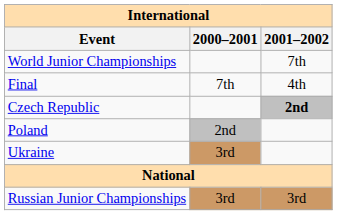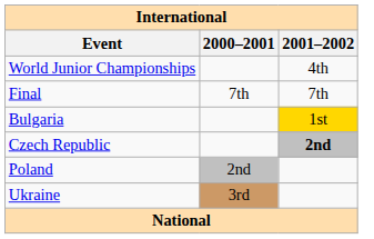 <table class="wikitable" style="text-align:center">
 <tr>
 <th style="background-color: #ffdead; " colspan=3 align=center>International</th>
 </tr>
 <tr>
 <th>Event</th>
 <th>2000–2001</th>
 <th>2001–2002</th>
 </tr>
 <tr>
 <td align=left><a href='#'>World Junior Championships</a></td>
 <td></td>
-<td>7th</td>
+<td>4th</td>
 </tr>
 <tr>
 <td align=left> <a href='#'>Final</a></td>
 <td>7th</td>
-<td>4th</td>
+<td>7th</td>
+</tr>
+<tr>
+<td align=left> <a href='#'>Bulgaria</a></td>
+<td></td>
+<td bgcolor=gold>1st</td>
 </tr>
 <tr>
 <td align=left> <a href='#'>Czech Republic</a></td>
 <td></td>
 <td bgcolor=silver><strong>2nd</strong></td>
 </tr>
 <tr>
 <td align=left> <a href='#'>Poland</a></td>
 <td bgcolor=silver>2nd</td>
 <td></td>
 </tr>
 <tr>
 <td align=left> <a href='#'>Ukraine</a></td>
 <td bgcolor=cc9966>3rd</td>
 <td></td>
 </tr>
 <tr>
 <th style="background-color: #ffdead; " colspan=3 align=center>National</th>
 </tr>
-<tr>
-<td align=left><a href='#'>Russian Junior Championships</a></td>
-<td bgcolor=cc9966>3rd</td>
-<td bgcolor=cc9966>3rd</td>
-</tr>
 </table>
